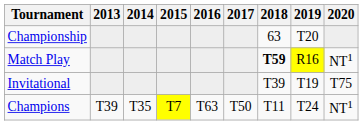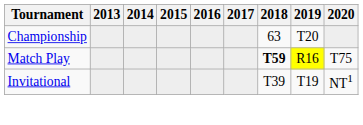 <table class="wikitable" style="text-align:center;">
 <tr>
 <th>Tournament</th>
 <th>2013</th>
 <th>2014</th>
 <th>2015</th>
 <th>2016</th>
 <th>2017</th>
 <th>2018</th>
 <th>2019</th>
 <th>2020</th>
 </tr>
 <tr>
 <td align="left"><a href='#'>Championship</a></td>
 <td style="background:#eeeeee;"></td>
 <td style="background:#eeeeee;"></td>
 <td style="background:#eeeeee;"></td>
 <td style="background:#eeeeee;"></td>
 <td style="background:#eeeeee;"></td>
 <td>63</td>
 <td>T20</td>
 <td style="background:#eeeeee;"></td>
 </tr>
 <tr>
 <td align="left"><a href='#'>Match Play</a></td>
 <td style="background:#eeeeee;"></td>
 <td style="background:#eeeeee;"></td>
 <td style="background:#eeeeee;"></td>
 <td style="background:#eeeeee;"></td>
 <td style="background:#eeeeee;"></td>
 <td><strong>T59</strong></td>
 <td style="background:yellow;">R16</td>
-<td>NT<sup>1</sup></td>
+<td>T75</td>
 </tr>
 <tr>
 <td align="left"><a href='#'>Invitational</a></td>
 <td style="background:#eeeeee;"></td>
 <td style="background:#eeeeee;"></td>
 <td style="background:#eeeeee;"></td>
 <td style="background:#eeeeee;"></td>
 <td style="background:#eeeeee;"></td>
 <td>T39</td>
 <td>T19</td>
-<td>T75</td>
-</tr>
-<tr>
-<td align="left"><a href='#'>Champions</a></td>
-<td>T39</td>
-<td>T35</td>
-<td style="background:yellow;">T7</td>
-<td>T63</td>
-<td>T50</td>
-<td>T11</td>
-<td>T24</td>
 <td>NT<sup>1</sup></td>
 </tr>
 </table>
